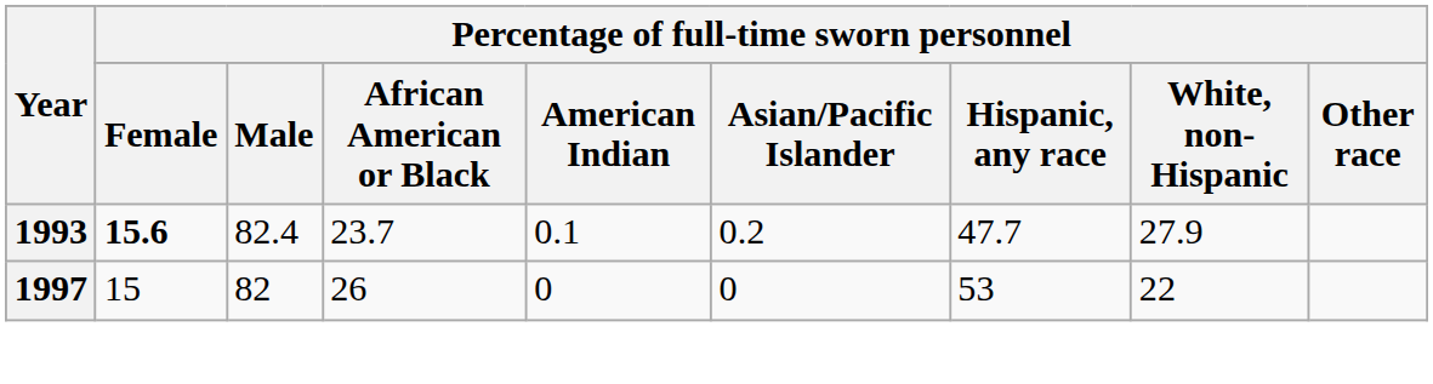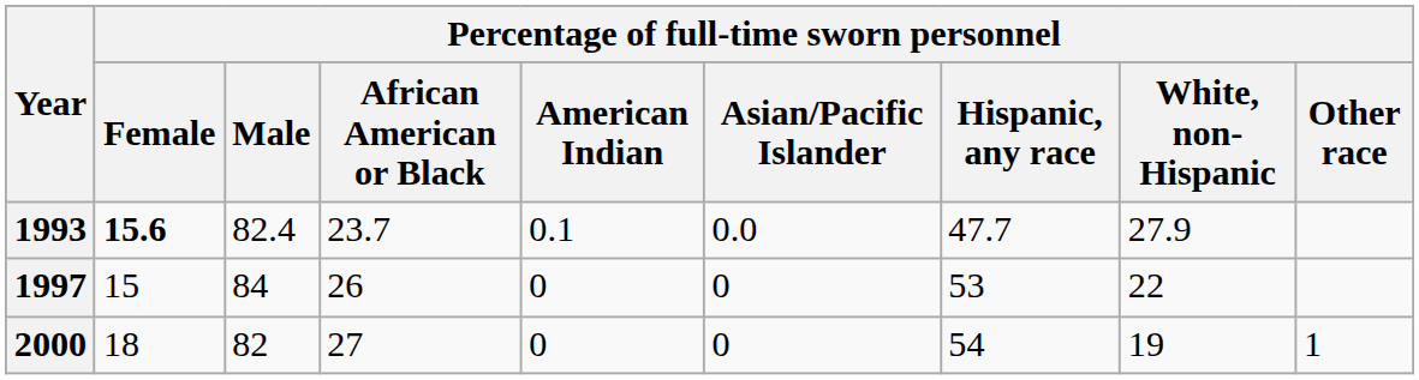 <table class="wikitable" style="margin: 0 auto 0 auto;">
 <tr>
 <th rowspan=2>Year</th>
 <th colspan=8>Percentage of full-time sworn personnel</th>
 </tr>
 <tr>
 <th>Female</th>
 <th>Male</th>
 <th>African American or Black</th>
 <th>American Indian</th>
 <th>Asian/Pacific Islander</th>
 <th>Hispanic, any race</th>
 <th>White, non-Hispanic</th>
 <th>Other race</th>
 </tr>
 <tr>
 <th>1993</th>
 <td><strong>15.6</strong></td>
 <td>82.4</td>
 <td>23.7</td>
 <td>0.1</td>
-<td>0.2</td>
+<td>0.0</td>
 <td>47.7</td>
 <td>27.9</td>
 <td></td>
 </tr>
 <tr>
 <th>1997</th>
 <td>15</td>
-<td>82</td>
+<td>84</td>
 <td>26</td>
 <td>0</td>
 <td>0</td>
 <td>53</td>
 <td>22</td>
 <td></td>
 </tr>
+<tr>
+<th>2000</th>
+<td>18</td>
+<td>82</td>
+<td>27</td>
+<td>0</td>
+<td>0</td>
+<td>54</td>
+<td>19</td>
+<td>1</td>
+</tr>
 </table>
